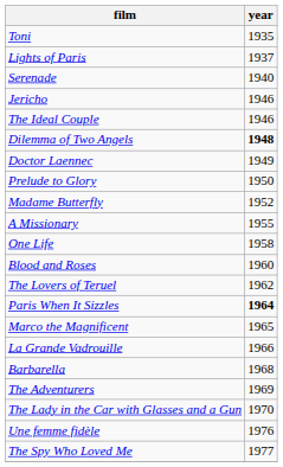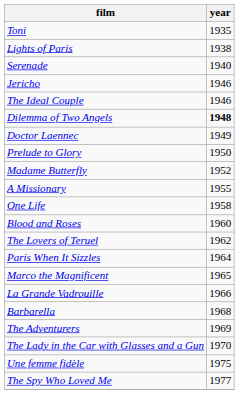 <table class="wikitable sortable">
 <tr>
 <th>film</th>
 <th>year</th>
 </tr>
 <tr>
 <td><em><a href='#'>Toni</a></em></td>
 <td>1935</td>
 </tr>
 <tr>
 <td><em><a href='#'>Lights of Paris</a></em></td>
-<td>1937</td>
+<td>1938</td>
 </tr>
 <tr>
 <td><em><a href='#'>Serenade</a></em></td>
 <td>1940</td>
 </tr>
 <tr>
 <td><em><a href='#'>Jericho</a></em></td>
 <td>1946</td>
 </tr>
 <tr>
 <td><em><a href='#'>The Ideal Couple</a></em></td>
 <td>1946</td>
 </tr>
 <tr>
 <td><em><a href='#'>Dilemma of Two Angels</a></em></td>
 <td><strong>1948</strong></td>
 </tr>
 <tr>
 <td><em><a href='#'>Doctor Laennec</a></em></td>
 <td>1949</td>
 </tr>
 <tr>
 <td><em><a href='#'>Prelude to Glory</a></em></td>
 <td>1950</td>
 </tr>
 <tr>
 <td><em><a href='#'>Madame Butterfly</a></em></td>
 <td>1952</td>
 </tr>
 <tr>
 <td><em><a href='#'>A Missionary</a></em></td>
 <td>1955</td>
 </tr>
 <tr>
 <td><em><a href='#'>One Life</a></em></td>
 <td>1958</td>
 </tr>
 <tr>
 <td><em><a href='#'>Blood and Roses</a></em></td>
 <td>1960</td>
 </tr>
 <tr>
 <td><em><a href='#'>The Lovers of Teruel</a></em></td>
 <td>1962</td>
 </tr>
 <tr>
 <td><em><a href='#'>Paris When It Sizzles</a></em></td>
-<td><strong>1964</strong></td>
+<td>1964</td>
 </tr>
 <tr>
 <td><em><a href='#'>Marco the Magnificent</a></em></td>
 <td>1965</td>
 </tr>
 <tr>
 <td><em><a href='#'>La Grande Vadrouille</a></em></td>
 <td>1966</td>
 </tr>
 <tr>
 <td><em><a href='#'>Barbarella</a></em></td>
 <td>1968</td>
 </tr>
 <tr>
 <td><em><a href='#'>The Adventurers</a></em></td>
 <td>1969</td>
 </tr>
 <tr>
 <td><em><a href='#'>The Lady in the Car with Glasses and a Gun</a></em></td>
 <td>1970</td>
 </tr>
 <tr>
 <td><em><a href='#'>Une femme fidèle</a></em></td>
-<td>1976</td>
+<td>1975</td>
 </tr>
 <tr>
 <td><em><a href='#'>The Spy Who Loved Me</a></em></td>
 <td>1977</td>
 </tr>
 <tr>
 </tr>
 </table>
